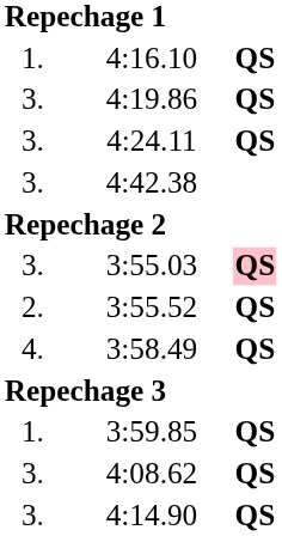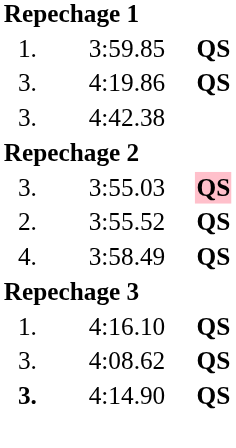 <table style="text-align:center">
 <tr>
 <td colspan=4 align=left><strong>Repechage 1</strong></td>
 </tr>
 <tr>
-<td width=30>1.</td>
+<td>1.</td>
 <td align=left></td>
-<td width=80>4:16.10</td>
+<td>3:59.85</td>
 <td><strong>QS</strong></td>
 </tr>
 <tr>
 <td>3.</td>
 <td align=left></td>
 <td>4:19.86</td>
-<td><strong>QS</strong></td>
-</tr>
-<tr>
-<td>3.</td>
-<td align=left></td>
-<td>4:24.11</td>
 <td><strong>QS</strong></td>
 </tr>
 <tr>
 <td>3.</td>
 <td align=left></td>
 <td>4:42.38</td>
 <td></td>
 </tr>
 <tr>
 <td colspan=4 align=left><strong>Repechage 2</strong></td>
 </tr>
 <tr>
 <td>3.</td>
 <td align=left></td>
 <td>3:55.03</td>
 <td style="background: pink;"><strong>QS</strong></td>
 </tr>
 <tr>
 <td>2.</td>
 <td align=left></td>
 <td>3:55.52</td>
 <td><strong>QS</strong></td>
 </tr>
 <tr>
 <td>4.</td>
 <td align=left></td>
 <td>3:58.49</td>
 <td><strong>QS</strong></td>
 </tr>
 <tr>
 <td colspan=4 align=left><strong>Repechage 3</strong></td>
 </tr>
 <tr>
-<td>1.</td>
+<td width=30>1.</td>
 <td align=left></td>
-<td>3:59.85</td>
+<td width=80>4:16.10</td>
 <td><strong>QS</strong></td>
 </tr>
 <tr>
 <td>3.</td>
 <td align=left></td>
 <td>4:08.62</td>
 <td><strong>QS</strong></td>
 </tr>
 <tr>
-<td>3.</td>
+<td><strong>3.</strong></td>
 <td align=left></td>
 <td>4:14.90</td>
 <td><strong>QS</strong></td>
 </tr>
 </table>
